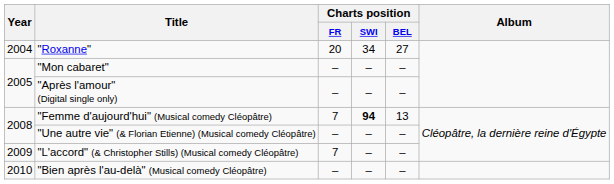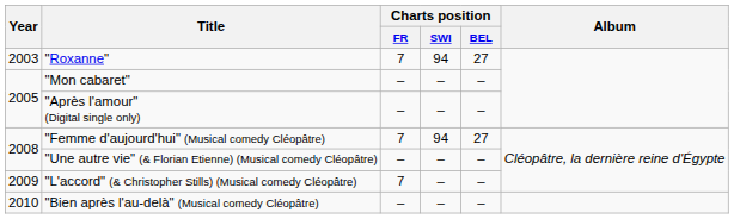 <table class="wikitable">
 <tr>
 <th align="center" rowspan="2">Year</th>
 <th align="center" rowspan="2">Title</th>
 <th align="center" colspan="3">Charts position</th>
 <th align="center" rowspan="2">Album</th>
 </tr>
 <tr>
 <th width="40"><small><a href='#'>FR</a></small></th>
 <th width="40"><small><a href='#'>SWI</a></small></th>
 <th width="40"><small><a href='#'>BEL</a></small></th>
 </tr>
 <tr>
-<td align="center" rowspan="1">2004</td>
+<td align="center" rowspan="1">2003</td>
 <td>"<a href='#'>Roxanne</a>"</td>
-<td align="center">20</td>
-<td align="center">34</td>
+<td align="center">7</td>
+<td align="center">94</td>
 <td align="center">27</td>
 <td align="left" rowspan="3"></td>
 </tr>
 <tr>
 <td align="center" rowspan="2">2005</td>
 <td>"Mon cabaret"</td>
 <td align="center">–</td>
 <td align="center">–</td>
 <td align="center">–</td>
 </tr>
 <tr>
 <td>"Après l'amour"<br><small>(Digital single only)</small></td>
 <td align="center">–</td>
 <td align="center">–</td>
 <td align="center">–</td>
 </tr>
 <tr>
 <td align="center" rowspan="2">2008</td>
 <td>"Femme d'aujourd'hui" <small>(Musical comedy Cléopâtre)</small></td>
 <td align="center">7</td>
-<td align="center"><strong>94</strong></td>
-<td align="center">13</td>
+<td align="center">94</td>
+<td align="center">27</td>
 <td align="center" rowspan="3"><em>Cléopâtre, la dernière reine d'Égypte</em></td>
 </tr>
 <tr>
 <td>"Une autre vie" <small>(& Florian Etienne) (Musical comedy Cléopâtre)</small></td>
 <td align="center">–</td>
 <td align="center">–</td>
 <td align="center">–</td>
 </tr>
 <tr>
 <td align="center">2009</td>
 <td>"L'accord" <small>(& Christopher Stills) (Musical comedy Cléopâtre)</small></td>
 <td align="center">7</td>
 <td align="center">–</td>
 <td align="center">–</td>
 </tr>
 <tr>
 <td align="center">2010</td>
 <td>"Bien après l'au-delà" <small>(Musical comedy Cléopâtre)</small></td>
 <td align="center">–</td>
 <td align="center">–</td>
 <td align="center">–</td>
 </tr>
 </table>
